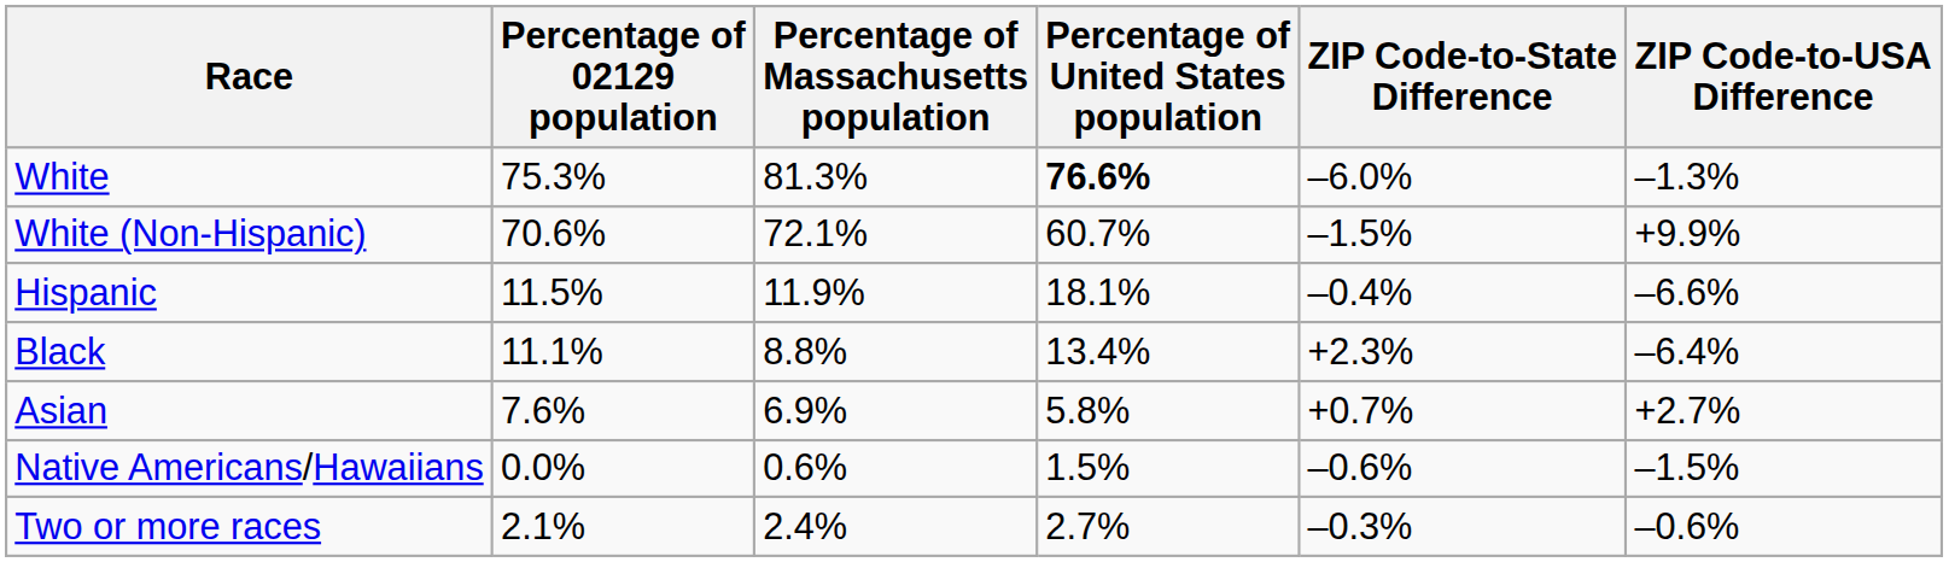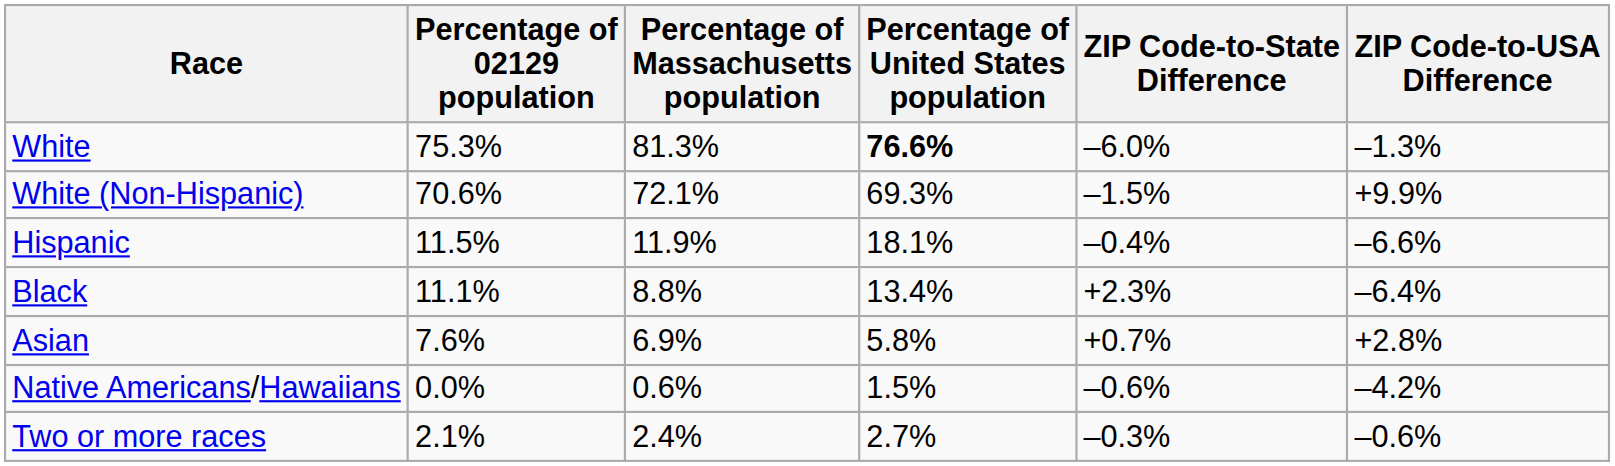 <table class="wikitable sortable collapsible" style="font-size: 90%;">
 <tr>
 <th>Race</th>
 <th>Percentage of <br>02129<br>population</th>
 <th>Percentage of<br>Massachusetts<br>population</th>
 <th>Percentage of<br>United States<br>population</th>
 <th>ZIP Code-to-State<br>Difference</th>
 <th>ZIP Code-to-USA<br>Difference</th>
 </tr>
 <tr>
 <td><a href='#'>White</a></td>
 <td>75.3%</td>
 <td>81.3%</td>
 <td><strong>76.6%</strong></td>
 <td>–6.0%</td>
 <td>–1.3%</td>
 </tr>
 <tr>
 <td><a href='#'>White (Non-Hispanic)</a></td>
 <td>70.6%</td>
 <td>72.1%</td>
-<td>60.7%</td>
+<td>69.3%</td>
 <td>–1.5%</td>
 <td>+9.9%</td>
 </tr>
 <tr>
 <td><a href='#'>Hispanic</a></td>
 <td>11.5%</td>
 <td>11.9%</td>
 <td>18.1%</td>
 <td>–0.4%</td>
 <td>–6.6%</td>
 </tr>
 <tr>
 <td><a href='#'>Black</a></td>
 <td>11.1%</td>
 <td>8.8%</td>
 <td>13.4%</td>
 <td>+2.3%</td>
 <td>–6.4%</td>
 </tr>
 <tr>
 <td><a href='#'>Asian</a></td>
 <td>7.6%</td>
 <td>6.9%</td>
 <td>5.8%</td>
 <td>+0.7%</td>
-<td>+2.7%</td>
+<td>+2.8%</td>
 </tr>
 <tr>
 <td><a href='#'>Native Americans</a>/<a href='#'>Hawaiians</a></td>
 <td>0.0%</td>
 <td>0.6%</td>
 <td>1.5%</td>
 <td>–0.6%</td>
-<td>–1.5%</td>
+<td>–4.2%</td>
 </tr>
 <tr>
 <td><a href='#'>Two or more races</a></td>
 <td>2.1%</td>
 <td>2.4%</td>
 <td>2.7%</td>
 <td>–0.3%</td>
 <td>–0.6%</td>
 </tr>
 </table>
